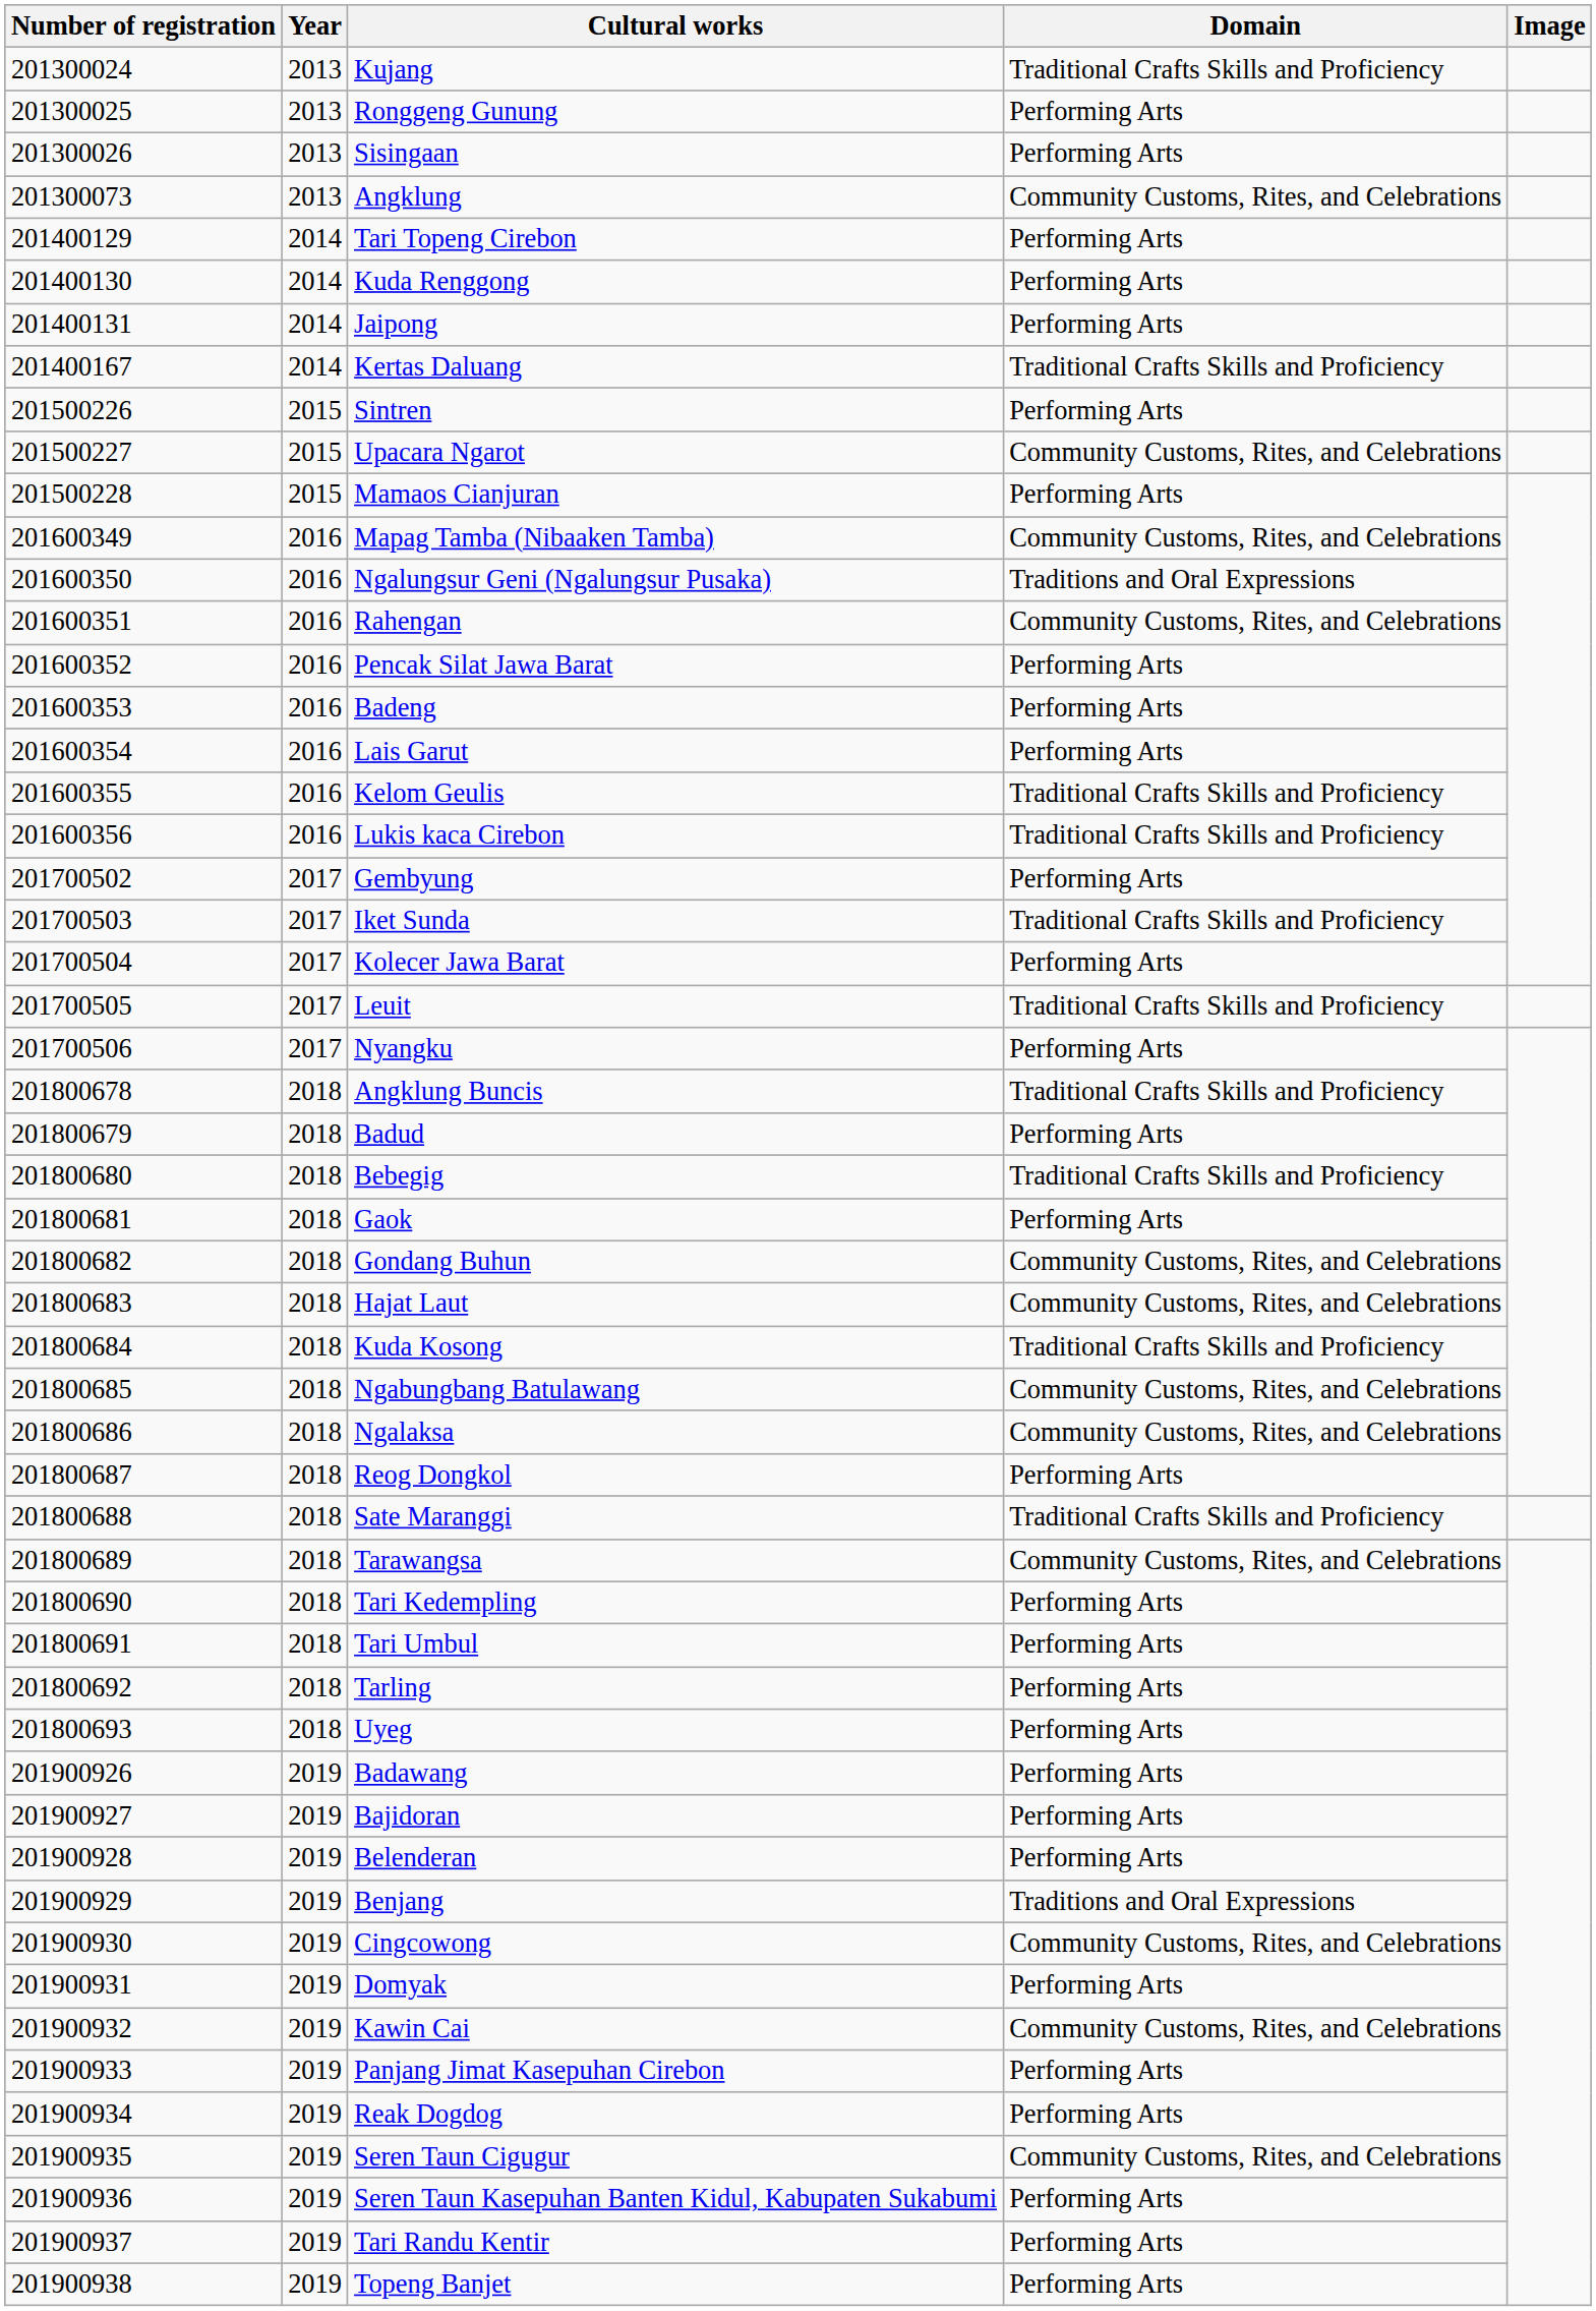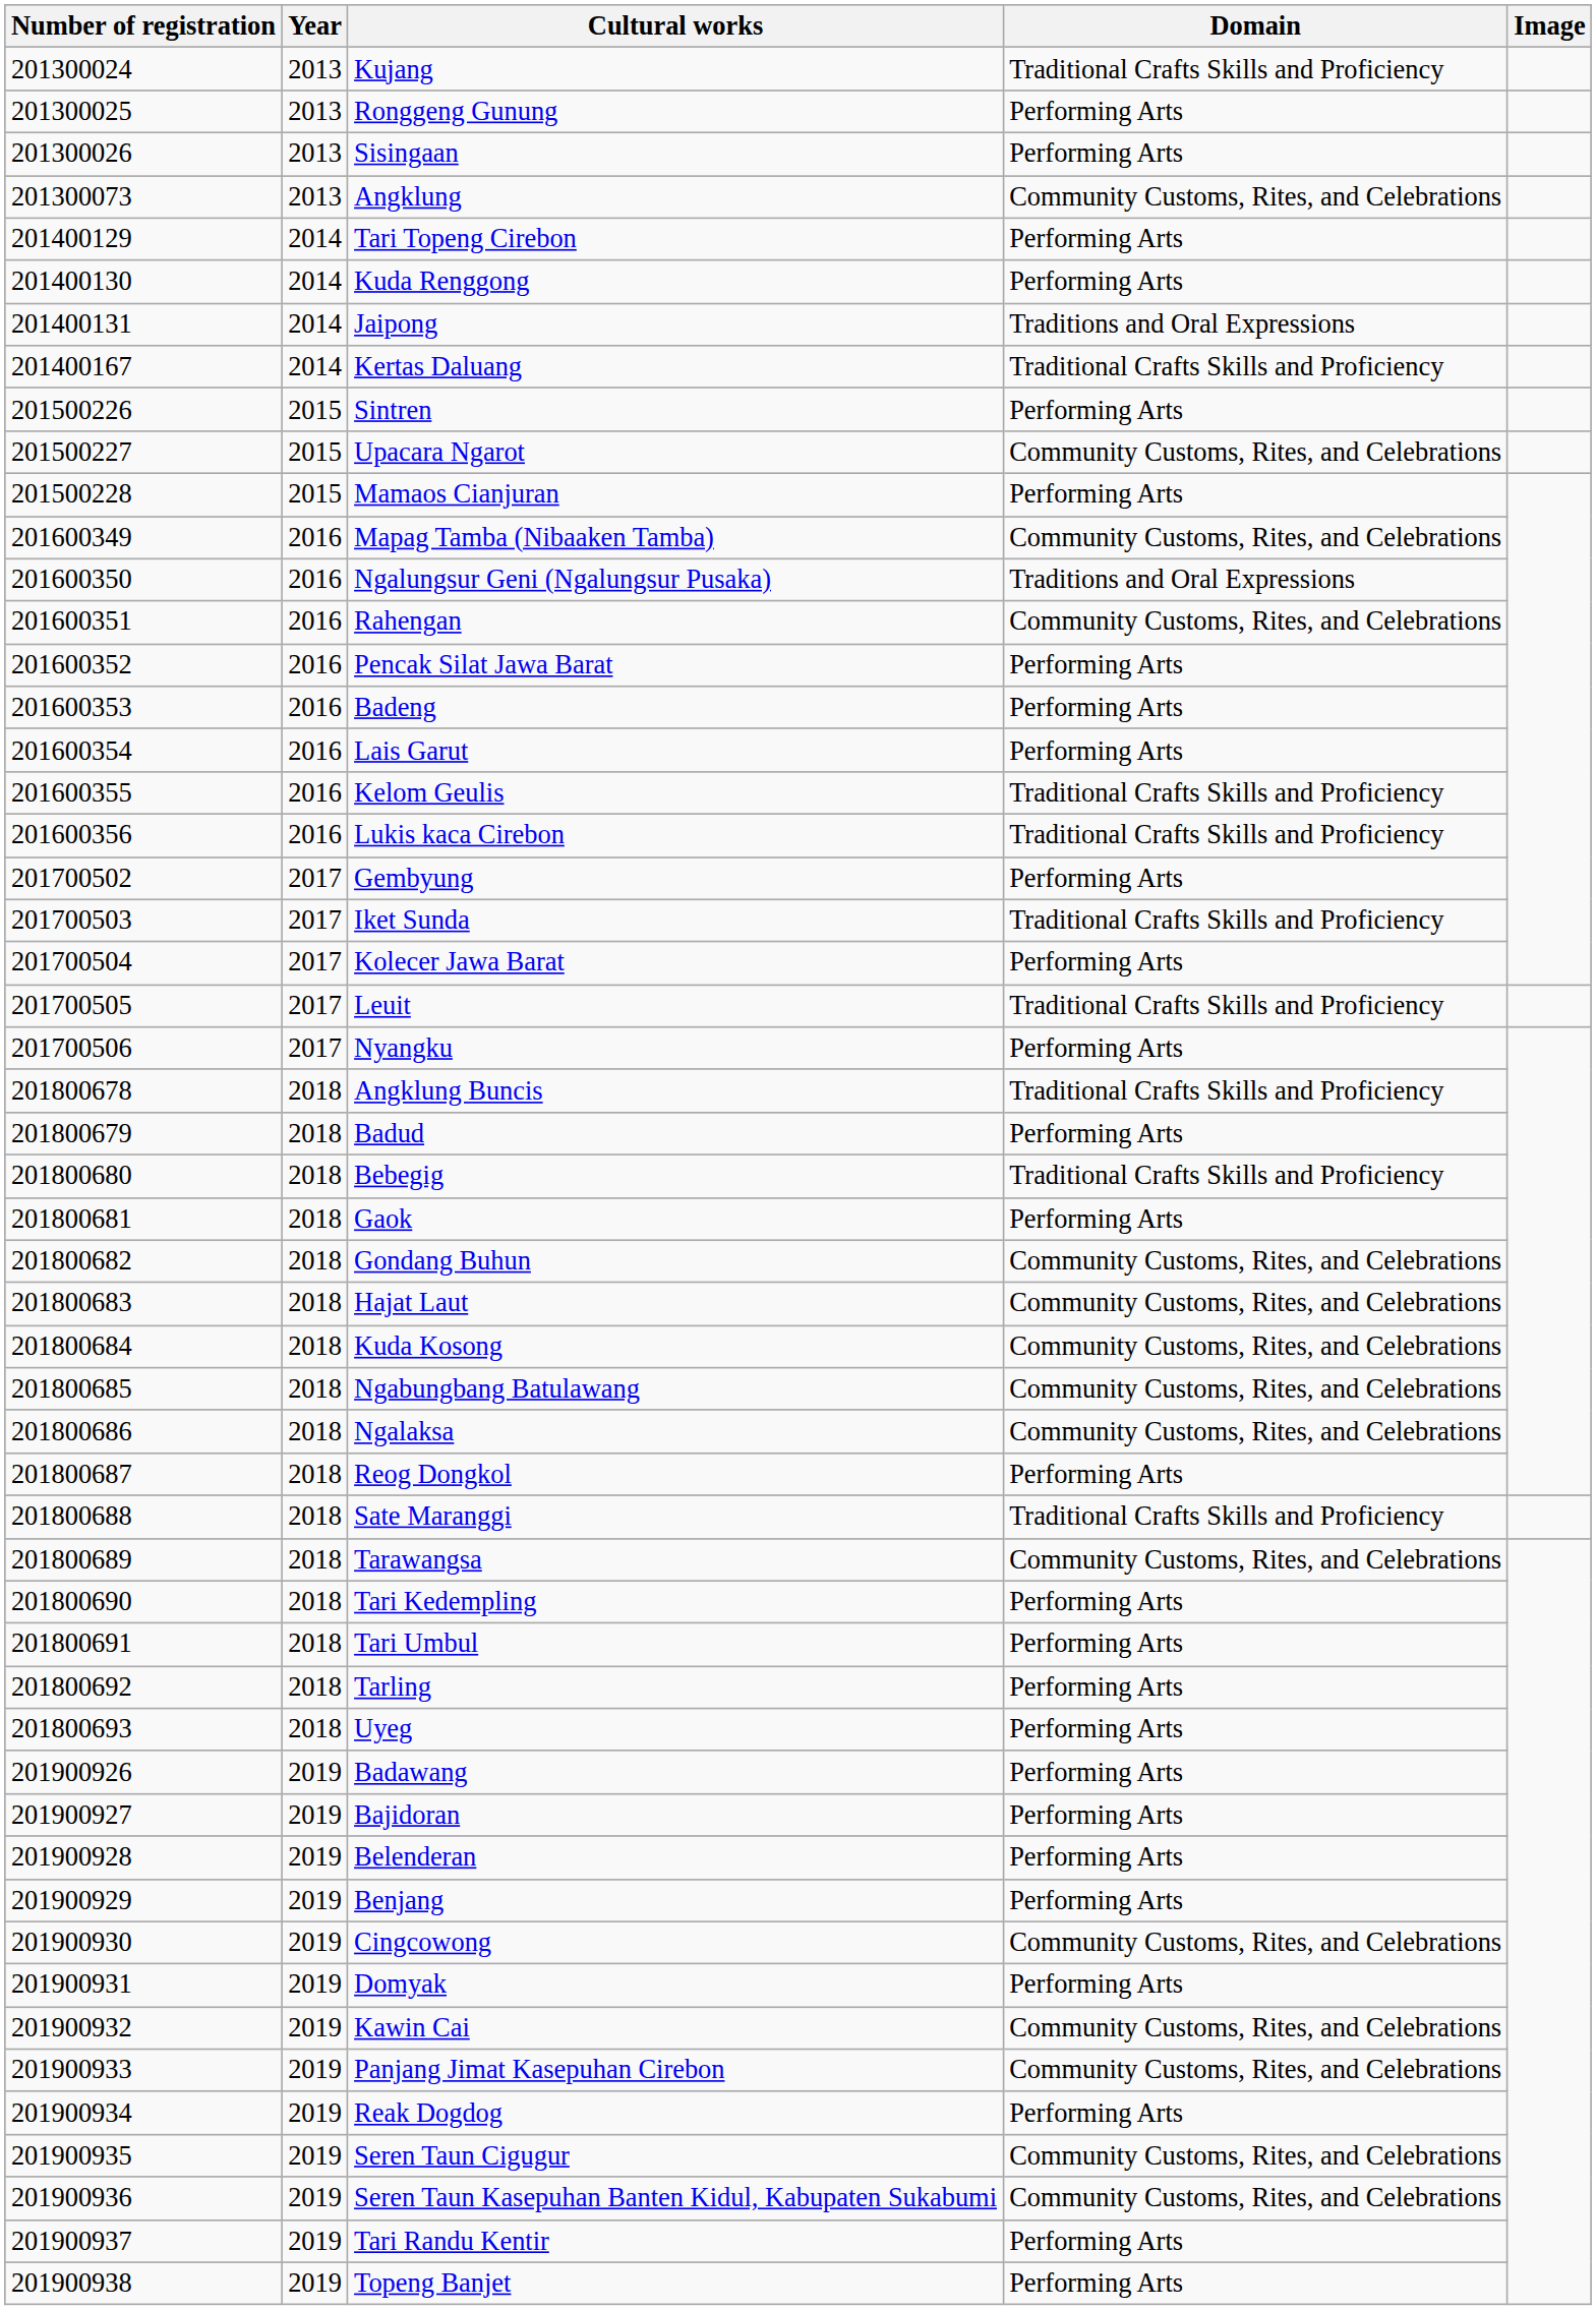 <table class = "wikitable sortable">
 <tr>
 <th>Number of registration</th>
 <th>Year</th>
 <th>Cultural works</th>
 <th>Domain</th>
 <th>Image</th>
 </tr>
 <tr>
 <td>201300024</td>
 <td>2013</td>
 <td><a href='#'>Kujang</a></td>
 <td>Traditional Crafts Skills and Proficiency</td>
 <td></td>
 </tr>
 <tr>
 <td>201300025</td>
 <td>2013</td>
 <td><a href='#'>Ronggeng Gunung</a></td>
 <td>Performing Arts</td>
 <td></td>
 </tr>
 <tr>
 <td>201300026</td>
 <td>2013</td>
 <td><a href='#'>Sisingaan</a></td>
 <td>Performing Arts</td>
 <td></td>
 </tr>
 <tr>
 <td>201300073</td>
 <td>2013</td>
 <td><a href='#'>Angklung</a></td>
 <td>Community Customs, Rites, and Celebrations</td>
 <td></td>
 </tr>
 <tr>
 <td>201400129</td>
 <td>2014</td>
 <td><a href='#'>Tari Topeng Cirebon</a></td>
 <td>Performing Arts</td>
 <td></td>
 </tr>
 <tr>
 <td>201400130</td>
 <td>2014</td>
 <td><a href='#'>Kuda Renggong</a></td>
 <td>Performing Arts</td>
 <td></td>
 </tr>
 <tr>
 <td>201400131</td>
 <td>2014</td>
 <td><a href='#'>Jaipong</a></td>
-<td>Performing Arts</td>
+<td>Traditions and Oral Expressions</td>
 <td></td>
 </tr>
 <tr>
 <td>201400167</td>
 <td>2014</td>
 <td><a href='#'>Kertas Daluang</a></td>
 <td>Traditional Crafts Skills and Proficiency</td>
 </tr>
 <tr>
 <td>201500226</td>
 <td>2015</td>
 <td><a href='#'>Sintren</a></td>
 <td>Performing Arts</td>
 <td></td>
 </tr>
 <tr>
 <td>201500227</td>
 <td>2015</td>
 <td><a href='#'>Upacara Ngarot</a></td>
 <td>Community Customs, Rites, and Celebrations</td>
 <td></td>
 </tr>
 <tr>
 <td>201500228</td>
 <td>2015</td>
 <td><a href='#'>Mamaos Cianjuran</a></td>
 <td>Performing Arts</td>
 </tr>
 <tr>
 <td>201600349</td>
 <td>2016</td>
 <td><a href='#'>Mapag Tamba (Nibaaken Tamba)</a></td>
 <td>Community Customs, Rites, and Celebrations</td>
 </tr>
 <tr>
 <td>201600350</td>
 <td>2016</td>
 <td><a href='#'>Ngalungsur Geni (Ngalungsur Pusaka)</a></td>
 <td>Traditions and Oral Expressions</td>
 </tr>
 <tr>
 <td>201600351</td>
 <td>2016</td>
 <td><a href='#'>Rahengan</a></td>
 <td>Community Customs, Rites, and Celebrations</td>
 </tr>
 <tr>
 <td>201600352</td>
 <td>2016</td>
 <td><a href='#'>Pencak Silat Jawa Barat</a></td>
 <td>Performing Arts</td>
 </tr>
 <tr>
 <td>201600353</td>
 <td>2016</td>
 <td><a href='#'>Badeng</a></td>
 <td>Performing Arts</td>
 </tr>
 <tr>
 <td>201600354</td>
 <td>2016</td>
 <td><a href='#'>Lais Garut</a></td>
 <td>Performing Arts</td>
 </tr>
 <tr>
 <td>201600355</td>
 <td>2016</td>
 <td><a href='#'>Kelom Geulis</a></td>
 <td>Traditional Crafts Skills and Proficiency</td>
 </tr>
 <tr>
 <td>201600356</td>
 <td>2016</td>
 <td><a href='#'>Lukis kaca Cirebon</a></td>
 <td>Traditional Crafts Skills and Proficiency</td>
 </tr>
 <tr>
 <td>201700502</td>
 <td>2017</td>
 <td><a href='#'>Gembyung</a></td>
 <td>Performing Arts</td>
 </tr>
 <tr>
 <td>201700503</td>
 <td>2017</td>
 <td><a href='#'>Iket Sunda</a></td>
 <td>Traditional Crafts Skills and Proficiency</td>
 </tr>
 <tr>
 <td>201700504</td>
 <td>2017</td>
 <td><a href='#'>Kolecer Jawa Barat</a></td>
 <td>Performing Arts</td>
 </tr>
 <tr>
 <td>201700505</td>
 <td>2017</td>
 <td><a href='#'>Leuit</a></td>
 <td>Traditional Crafts Skills and Proficiency</td>
 <td></td>
 </tr>
 <tr>
 <td>201700506</td>
 <td>2017</td>
 <td><a href='#'>Nyangku</a></td>
 <td>Performing Arts</td>
 </tr>
 <tr>
 <td>201800678</td>
 <td>2018</td>
 <td><a href='#'>Angklung Buncis</a></td>
 <td>Traditional Crafts Skills and Proficiency</td>
 </tr>
 <tr>
 <td>201800679</td>
 <td>2018</td>
 <td><a href='#'>Badud</a></td>
 <td>Performing Arts</td>
 </tr>
 <tr>
 <td>201800680</td>
 <td>2018</td>
 <td><a href='#'>Bebegig</a></td>
 <td>Traditional Crafts Skills and Proficiency</td>
 </tr>
 <tr>
 <td>201800681</td>
 <td>2018</td>
 <td><a href='#'>Gaok</a></td>
 <td>Performing Arts</td>
 </tr>
 <tr>
 <td>201800682</td>
 <td>2018</td>
 <td><a href='#'>Gondang Buhun</a></td>
 <td>Community Customs, Rites, and Celebrations</td>
 </tr>
 <tr>
 <td>201800683</td>
 <td>2018</td>
 <td><a href='#'>Hajat Laut</a></td>
 <td>Community Customs, Rites, and Celebrations</td>
 </tr>
 <tr>
 <td>201800684</td>
 <td>2018</td>
 <td><a href='#'>Kuda Kosong</a></td>
-<td>Traditional Crafts Skills and Proficiency</td>
+<td>Community Customs, Rites, and Celebrations</td>
 </tr>
 <tr>
 <td>201800685</td>
 <td>2018</td>
 <td><a href='#'>Ngabungbang Batulawang</a></td>
 <td>Community Customs, Rites, and Celebrations</td>
 </tr>
 <tr>
 <td>201800686</td>
 <td>2018</td>
 <td><a href='#'>Ngalaksa</a></td>
 <td>Community Customs, Rites, and Celebrations</td>
 </tr>
 <tr>
 <td>201800687</td>
 <td>2018</td>
 <td><a href='#'>Reog Dongkol</a></td>
 <td>Performing Arts</td>
 </tr>
 <tr>
 <td>201800688</td>
 <td>2018</td>
 <td><a href='#'>Sate Maranggi</a></td>
 <td>Traditional Crafts Skills and Proficiency</td>
 <td></td>
 </tr>
 <tr>
 <td>201800689</td>
 <td>2018</td>
 <td><a href='#'>Tarawangsa</a></td>
 <td>Community Customs, Rites, and Celebrations</td>
 </tr>
 <tr>
 <td>201800690</td>
 <td>2018</td>
 <td><a href='#'>Tari Kedempling</a></td>
 <td>Performing Arts</td>
 </tr>
 <tr>
 <td>201800691</td>
 <td>2018</td>
 <td><a href='#'>Tari Umbul</a></td>
 <td>Performing Arts</td>
 </tr>
 <tr>
 <td>201800692</td>
 <td>2018</td>
 <td><a href='#'>Tarling</a></td>
 <td>Performing Arts</td>
 </tr>
 <tr>
 <td>201800693</td>
 <td>2018</td>
 <td><a href='#'>Uyeg</a></td>
 <td>Performing Arts</td>
 </tr>
 <tr>
 <td>201900926</td>
 <td>2019</td>
 <td><a href='#'>Badawang</a></td>
 <td>Performing Arts</td>
 </tr>
 <tr>
 <td>201900927</td>
 <td>2019</td>
 <td><a href='#'>Bajidoran</a></td>
 <td>Performing Arts</td>
 </tr>
 <tr>
 <td>201900928</td>
 <td>2019</td>
 <td><a href='#'>Belenderan</a></td>
 <td>Performing Arts</td>
 </tr>
 <tr>
 <td>201900929</td>
 <td>2019</td>
 <td><a href='#'>Benjang</a></td>
-<td>Traditions and Oral Expressions</td>
+<td>Performing Arts</td>
 </tr>
 <tr>
 <td>201900930</td>
 <td>2019</td>
 <td><a href='#'>Cingcowong</a></td>
 <td>Community Customs, Rites, and Celebrations</td>
 </tr>
 <tr>
 <td>201900931</td>
 <td>2019</td>
 <td><a href='#'>Domyak</a></td>
 <td>Performing Arts</td>
 </tr>
 <tr>
 <td>201900932</td>
 <td>2019</td>
 <td><a href='#'>Kawin Cai</a></td>
 <td>Community Customs, Rites, and Celebrations</td>
 </tr>
 <tr>
 <td>201900933</td>
 <td>2019</td>
 <td><a href='#'>Panjang Jimat Kasepuhan Cirebon</a></td>
-<td>Performing Arts</td>
+<td>Community Customs, Rites, and Celebrations</td>
 </tr>
 <tr>
 <td>201900934</td>
 <td>2019</td>
 <td><a href='#'>Reak Dogdog</a></td>
 <td>Performing Arts</td>
 </tr>
 <tr>
 <td>201900935</td>
 <td>2019</td>
 <td><a href='#'>Seren Taun Cigugur</a></td>
 <td>Community Customs, Rites, and Celebrations</td>
 </tr>
 <tr>
 <td>201900936</td>
 <td>2019</td>
 <td><a href='#'>Seren Taun Kasepuhan Banten Kidul, Kabupaten Sukabumi</a></td>
-<td>Performing Arts</td>
+<td>Community Customs, Rites, and Celebrations</td>
 </tr>
 <tr>
 <td>201900937</td>
 <td>2019</td>
 <td><a href='#'>Tari Randu Kentir</a></td>
 <td>Performing Arts</td>
 </tr>
 <tr>
 <td>201900938</td>
 <td>2019</td>
 <td><a href='#'>Topeng Banjet</a></td>
 <td>Performing Arts</td>
 </tr>
 </table>
